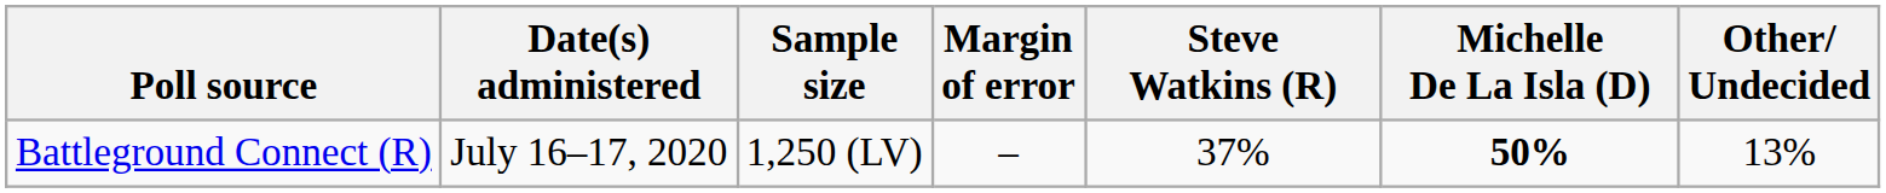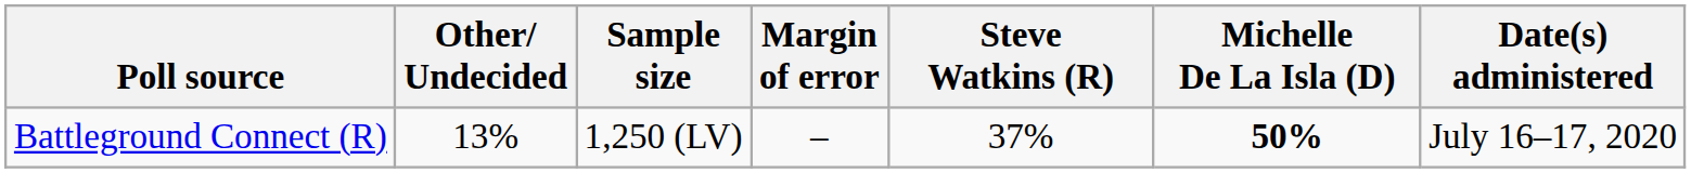 <table class="wikitable" style="font-size:90%;text-align:center;">
 <tr valign=bottom>
 <th>Poll source</th>
-<th>Date(s)<br>administered</th>
+<th>Other/<br>Undecided</th>
 <th>Sample<br>size</th>
 <th>Margin<br>of error</th>
 <th style="width:100px;">Steve<br>Watkins (R)</th>
 <th style="width:100px;">Michelle<br> De La Isla (D)</th>
-<th>Other/<br>Undecided</th>
+<th>Date(s)<br>administered</th>
 </tr>
 <tr>
 <td style="text-align:left;"><a href='#'>Battleground Connect (R)</a></td>
-<td>July 16–17, 2020</td>
+<td>13%</td>
 <td>1,250 (LV)</td>
 <td>–</td>
 <td>37%</td>
 <td><strong>50%</strong></td>
-<td>13%</td>
+<td>July 16–17, 2020</td>
 </tr>
 </table>
